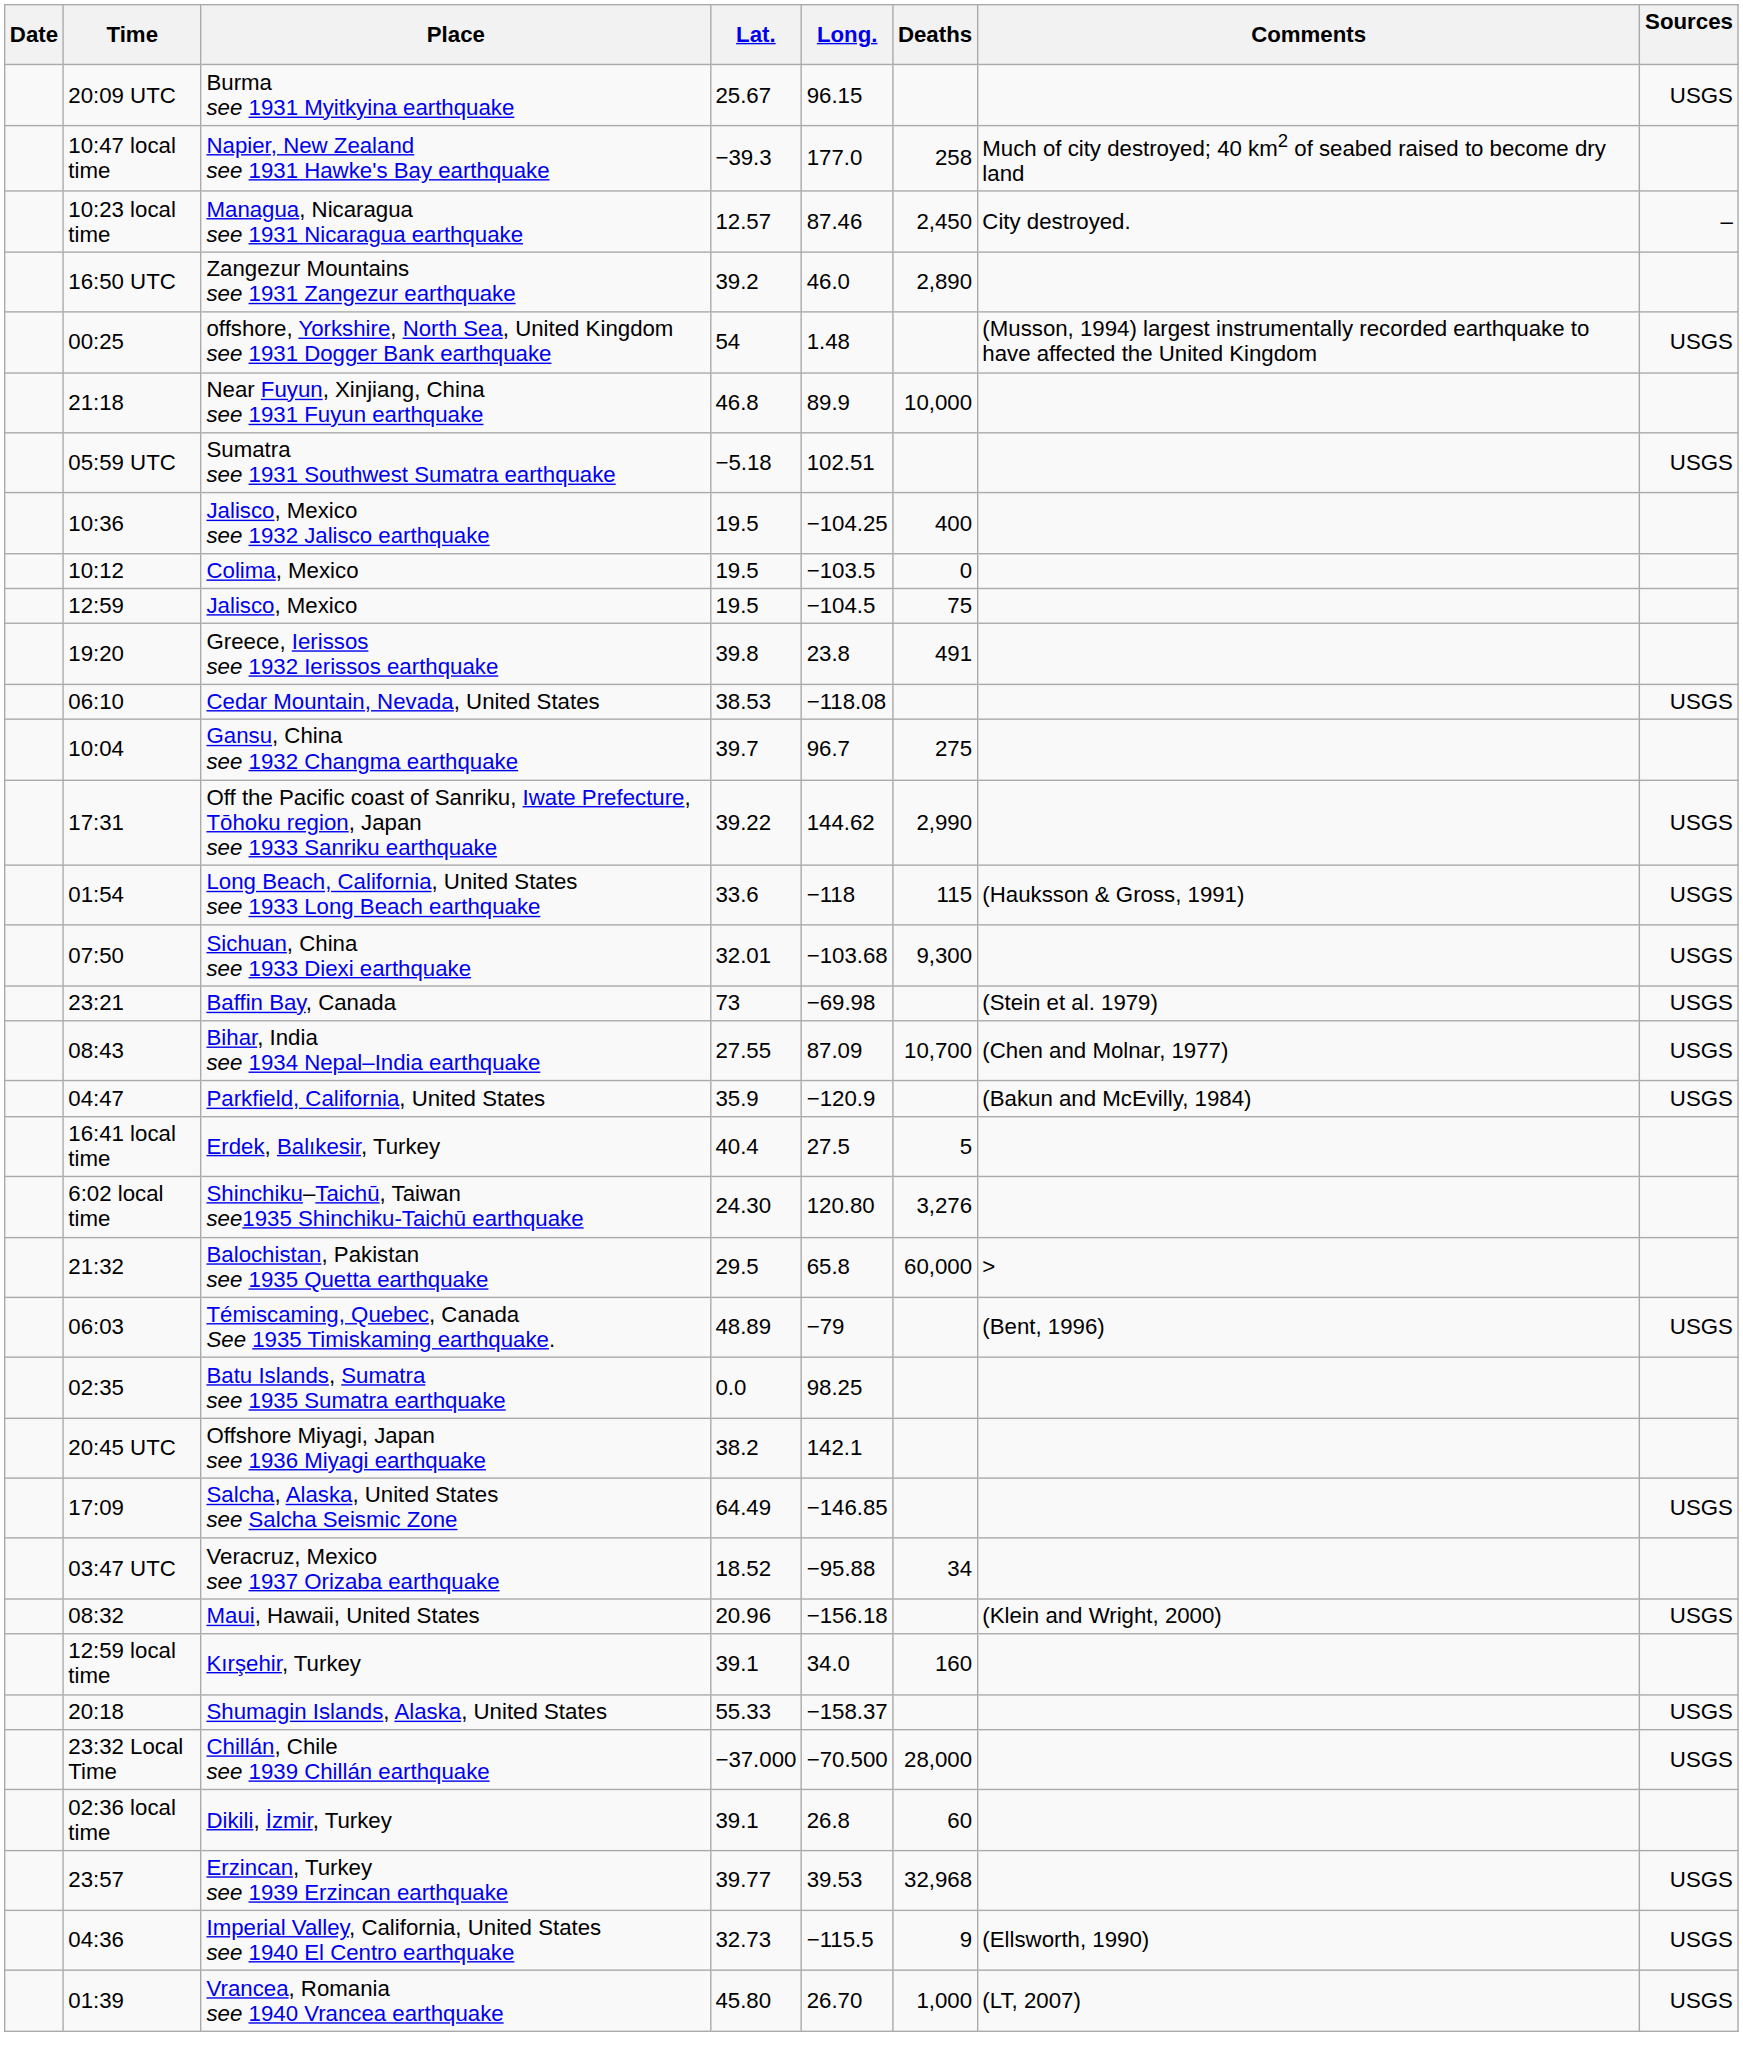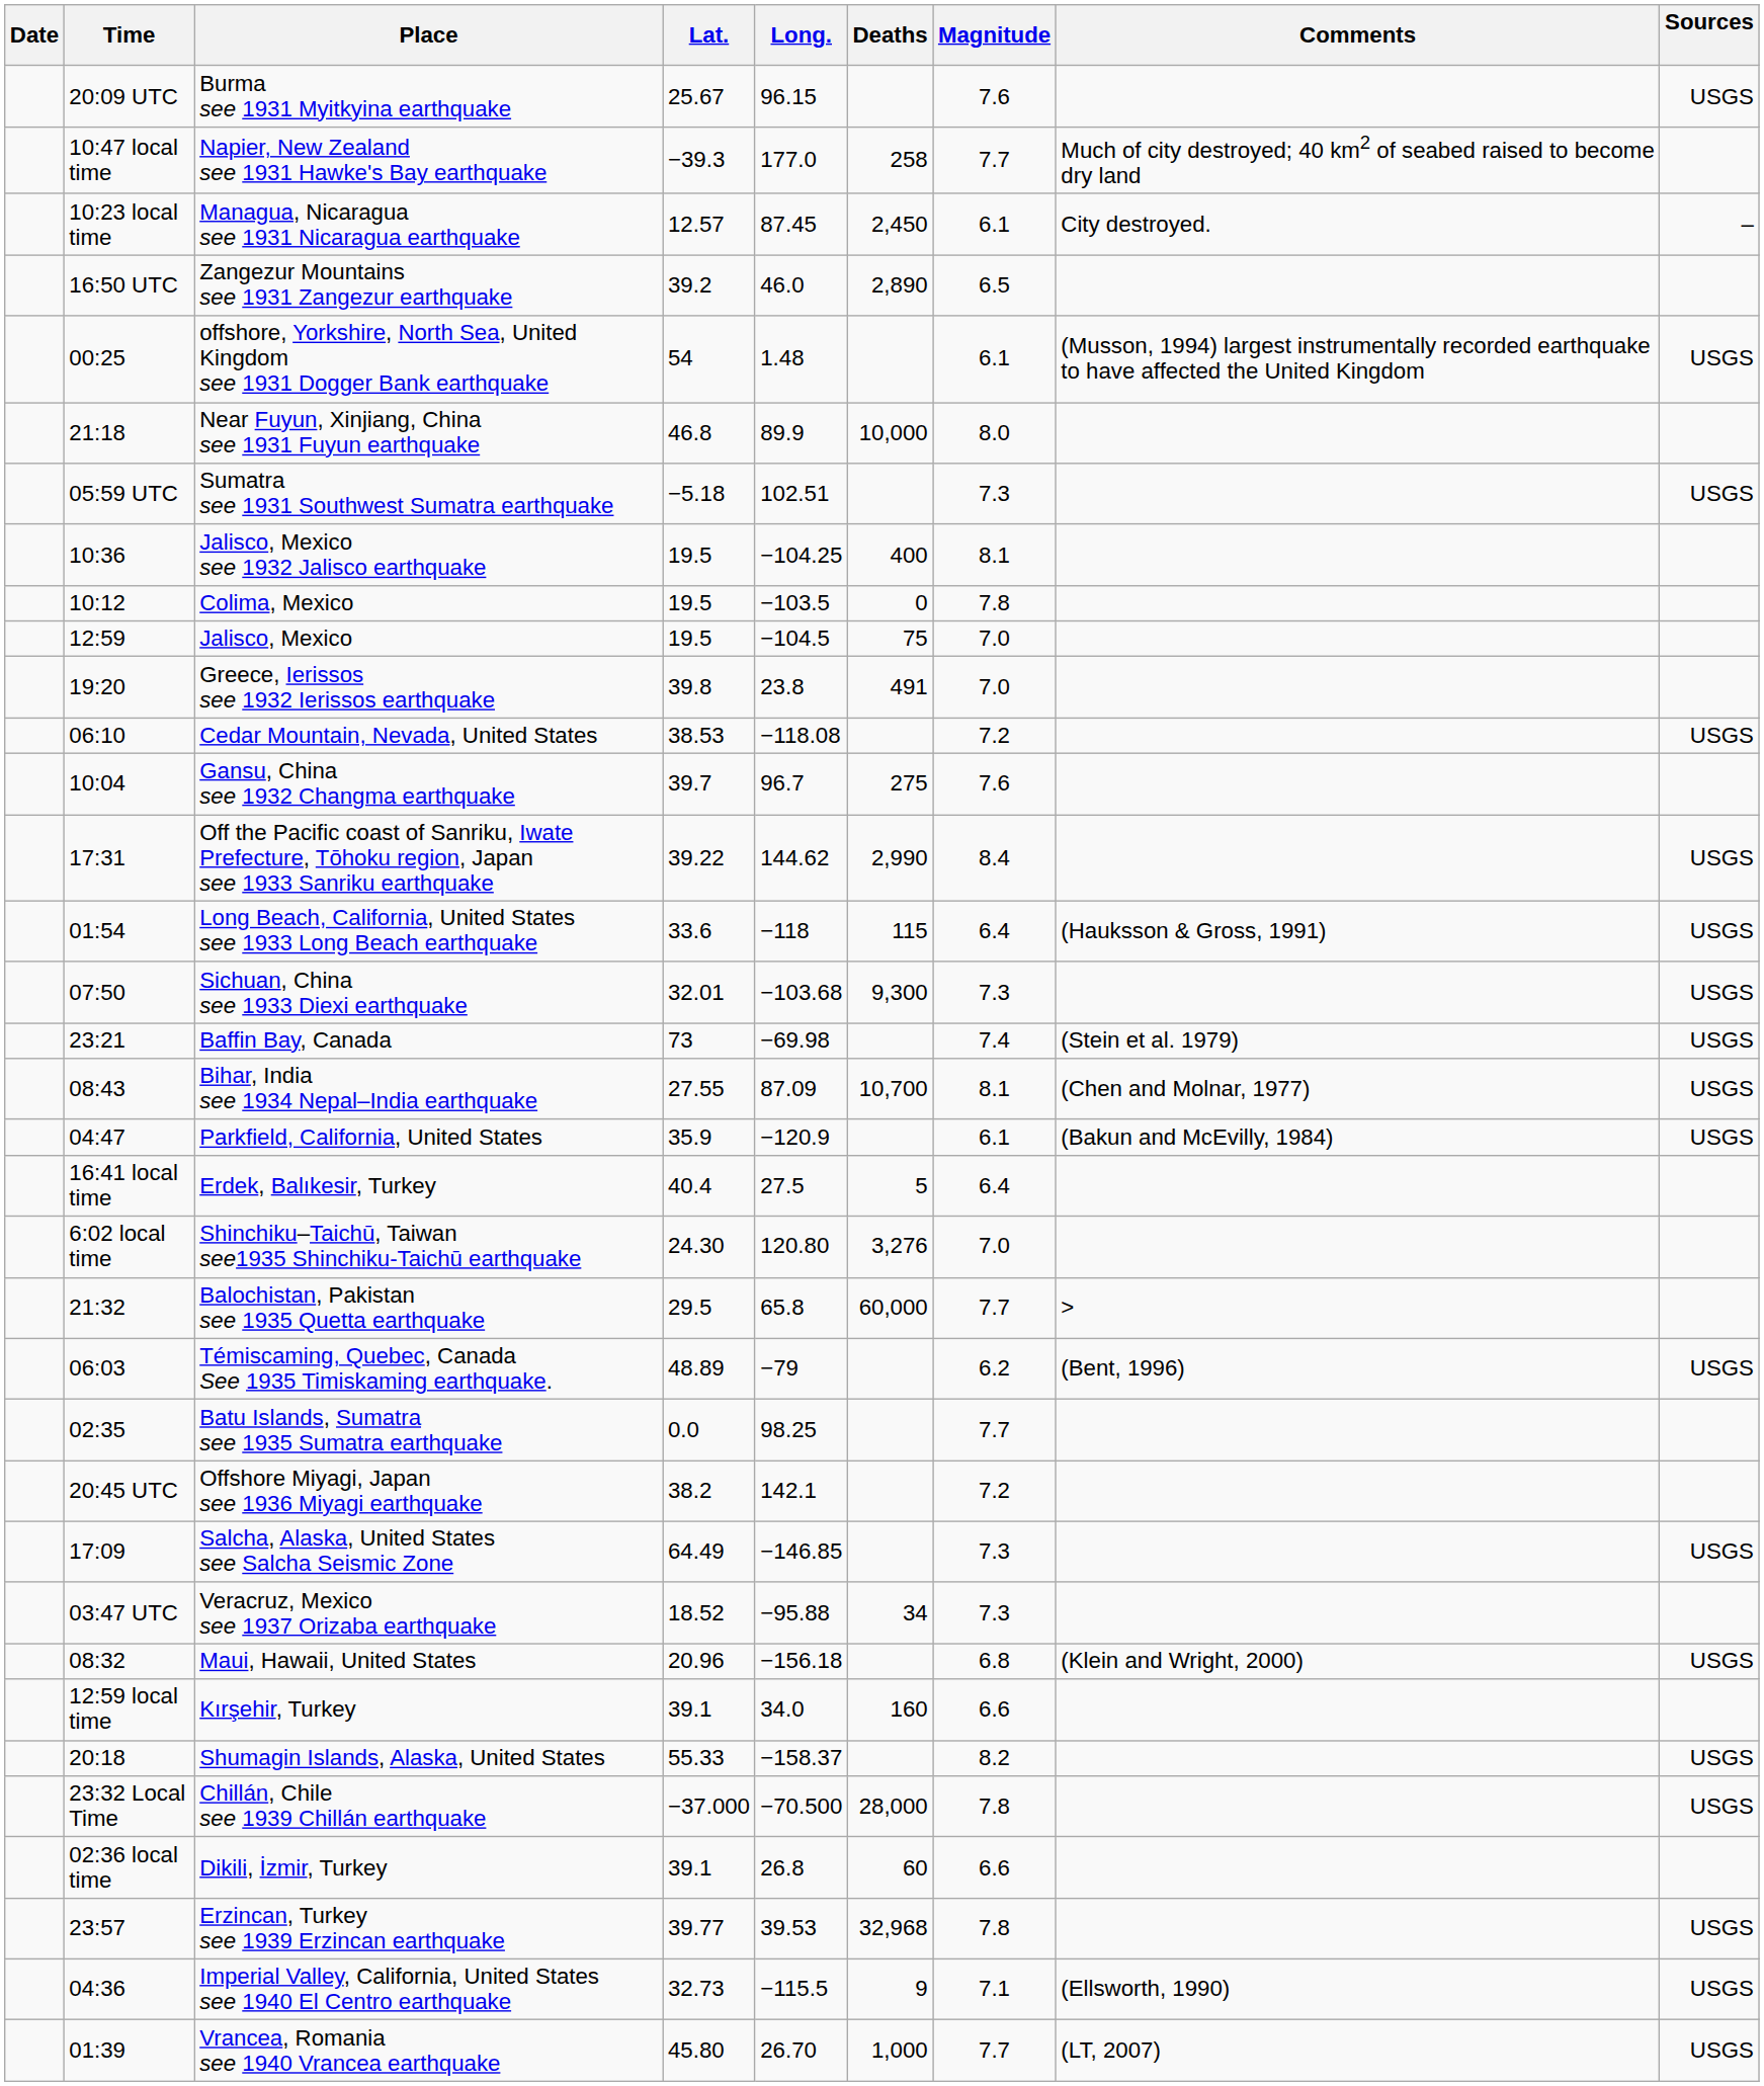 <table class="wikitable sortable">
 <tr>
 <th>Date</th>
 <th>Time</th>
 <th>Place</th>
 <th><a href='#'>Lat.</a></th>
 <th><a href='#'>Long.</a></th>
 <th> Deaths <br></th>
+<th> <a href='#'>Magnitude</a> <br></th>
 <th>Comments</th>
 <th>Sources <br> </th>
 </tr>
 <tr>
 <td></td>
 <td>20:09 UTC</td>
 <td>Burma <br><em>see</em> <a href='#'>1931 Myitkyina earthquake</a></td>
 <td>25.67</td>
 <td>96.15</td>
 <td align="right"></td>
+<td align="center">7.6</td>
 <td></td>
 <td align="right">USGS</td>
 </tr>
 <tr>
 <td></td>
 <td>10:47 local time</td>
 <td><a href='#'>Napier, New Zealand</a> <br><em>see</em> <a href='#'>1931 Hawke's Bay earthquake</a></td>
 <td>−39.3</td>
 <td>177.0</td>
 <td align="right">258</td>
+<td align="center">7.7</td>
 <td> Much of city destroyed; 40 km<sup>2</sup> of seabed raised to become dry land</td>
 <td align="right"></td>
 </tr>
 <tr>
 <td></td>
 <td>10:23 local time</td>
 <td><a href='#'>Managua</a>, Nicaragua <br><em>see</em> <a href='#'>1931 Nicaragua earthquake</a></td>
 <td>12.57</td>
-<td>87.46</td>
+<td>87.45</td>
 <td align="right">2,450</td>
+<td align="center">6.1</td>
 <td> City destroyed.</td>
 <td align="right">–</td>
 </tr>
 <tr>
 <td></td>
 <td>16:50 UTC</td>
 <td>Zangezur Mountains <br><em>see</em> <a href='#'>1931 Zangezur earthquake</a></td>
 <td>39.2</td>
 <td>46.0</td>
 <td align="right">2,890</td>
+<td align="center">6.5</td>
 <td></td>
 <td align="right"></td>
 </tr>
 <tr>
 <td></td>
 <td>00:25</td>
 <td>offshore, <a href='#'>Yorkshire</a>, <a href='#'>North Sea</a>, United Kingdom <br><em>see</em> <a href='#'>1931 Dogger Bank earthquake</a></td>
 <td>54</td>
 <td>1.48</td>
 <td></td>
+<td align="center">6.1</td>
 <td> (Musson, 1994) largest instrumentally recorded earthquake to have affected the United Kingdom</td>
 <td align="right">USGS</td>
 </tr>
 <tr>
 <td></td>
 <td>21:18</td>
 <td>Near <a href='#'>Fuyun</a>, Xinjiang, China <br><em>see</em> <a href='#'>1931 Fuyun earthquake</a></td>
 <td>46.8</td>
 <td>89.9</td>
 <td align="right">10,000</td>
+<td align="center">8.0</td>
 <td></td>
 <td align="right"></td>
 </tr>
 <tr>
 <td></td>
 <td>05:59 UTC</td>
 <td>Sumatra<br><em>see</em> <a href='#'>1931 Southwest Sumatra earthquake</a></td>
 <td>−5.18</td>
 <td>102.51</td>
 <td align="right"></td>
+<td align="center">7.3</td>
 <td></td>
 <td align="right">USGS</td>
 </tr>
 <tr>
 <td></td>
 <td>10:36</td>
 <td><a href='#'>Jalisco</a>, Mexico<br><em>see</em> <a href='#'>1932 Jalisco earthquake</a></td>
 <td>19.5</td>
 <td>−104.25</td>
 <td align="right">400</td>
+<td align="center">8.1</td>
 <td></td>
 <td align="right"></td>
 </tr>
 <tr>
 <td></td>
 <td>10:12</td>
 <td><a href='#'>Colima</a>, Mexico</td>
 <td>19.5</td>
 <td>−103.5</td>
 <td align="right">0</td>
+<td align="center">7.8</td>
 <td></td>
 <td align="right"></td>
 </tr>
 <tr>
 <td></td>
 <td>12:59</td>
 <td><a href='#'>Jalisco</a>, Mexico</td>
 <td>19.5</td>
 <td>−104.5</td>
 <td align="right">75</td>
+<td align="center">7.0</td>
 <td></td>
 <td align="right"></td>
 </tr>
 <tr>
 <td></td>
 <td>19:20</td>
 <td>Greece, <a href='#'>Ierissos</a><br><em>see</em> <a href='#'>1932 Ierissos earthquake</a></td>
 <td>39.8</td>
 <td>23.8</td>
 <td align="right">491</td>
+<td align="center">7.0</td>
 <td></td>
 <td align="right"></td>
 </tr>
 <tr>
 <td></td>
 <td>06:10</td>
 <td><a href='#'>Cedar Mountain, Nevada</a>, United States</td>
 <td>38.53</td>
 <td>−118.08</td>
 <td></td>
+<td align="center">7.2</td>
 <td></td>
 <td align="right">USGS</td>
 </tr>
 <tr>
 <td></td>
 <td>10:04</td>
 <td><a href='#'>Gansu</a>, China<br><em>see</em> <a href='#'>1932 Changma earthquake</a></td>
 <td>39.7</td>
 <td>96.7</td>
 <td align="right">275</td>
+<td align="center">7.6</td>
 <td></td>
 <td align="right"></td>
 </tr>
 <tr>
 <td></td>
 <td>17:31</td>
 <td>Off the Pacific coast of Sanriku, <a href='#'>Iwate Prefecture</a>, <a href='#'>Tōhoku region</a>, Japan<br><em>see</em> <a href='#'>1933 Sanriku earthquake</a></td>
 <td>39.22</td>
 <td>144.62</td>
 <td align="right">2,990</td>
+<td align="center">8.4</td>
 <td></td>
 <td align="right">USGS</td>
 </tr>
 <tr>
 <td></td>
 <td>01:54</td>
 <td><a href='#'>Long Beach, California</a>, United States <br> <em>see</em> <a href='#'>1933 Long Beach earthquake</a></td>
 <td>33.6</td>
 <td>−118</td>
 <td align="right">115</td>
+<td align="center">6.4</td>
 <td> (Hauksson & Gross, 1991)</td>
 <td align="right">USGS</td>
 </tr>
 <tr>
 <td></td>
 <td>07:50</td>
 <td><a href='#'>Sichuan</a>, China<br><em>see</em> <a href='#'>1933 Diexi earthquake</a></td>
 <td>32.01</td>
 <td>−103.68</td>
 <td align="right">9,300</td>
+<td align="center">7.3</td>
 <td></td>
 <td align="right">USGS</td>
 </tr>
 <tr>
 <td></td>
 <td>23:21</td>
 <td><a href='#'>Baffin Bay</a>, Canada</td>
 <td>73</td>
 <td>−69.98</td>
 <td></td>
+<td align="center">7.4</td>
 <td>(Stein et al. 1979)</td>
 <td align="right">USGS</td>
 </tr>
 <tr>
 <td></td>
 <td>08:43</td>
 <td><a href='#'>Bihar</a>, India <br> <em>see</em> <a href='#'>1934 Nepal–India earthquake</a></td>
 <td>27.55</td>
 <td>87.09</td>
 <td align="right">10,700</td>
+<td align="center">8.1</td>
 <td> (Chen and Molnar, 1977)</td>
 <td align="right">USGS</td>
 </tr>
 <tr>
 <td></td>
 <td>04:47</td>
 <td><a href='#'>Parkfield, California</a>, United States</td>
 <td>35.9</td>
 <td>−120.9</td>
 <td></td>
+<td align="center">6.1</td>
 <td> (Bakun and McEvilly, 1984)</td>
 <td align="right">USGS</td>
 </tr>
 <tr>
 <td></td>
 <td>16:41 local time</td>
 <td><a href='#'>Erdek</a>, <a href='#'>Balıkesir</a>, Turkey</td>
 <td>40.4</td>
 <td>27.5</td>
 <td align="right">5</td>
+<td align="center">6.4</td>
 <td></td>
 <td align="right"></td>
 </tr>
 <tr>
 <td></td>
 <td>6:02 local time</td>
 <td><a href='#'>Shinchiku</a>–<a href='#'>Taichū</a>, Taiwan<br><em>see</em><a href='#'>1935 Shinchiku-Taichū earthquake</a></td>
 <td>24.30</td>
 <td>120.80</td>
 <td align="right">3,276</td>
+<td align="center">7.0</td>
 <td></td>
 <td align="right"></td>
 </tr>
 <tr>
 <td></td>
 <td>21:32</td>
 <td><a href='#'>Balochistan</a>, Pakistan<br><em>see</em> <a href='#'>1935 Quetta earthquake</a></td>
 <td>29.5</td>
 <td>65.8</td>
 <td align="right">60,000</td>
+<td align="center">7.7</td>
 <td>></td>
 <td></td>
 </tr>
 <tr>
 <td></td>
 <td>06:03</td>
 <td><a href='#'>Témiscaming, Quebec</a>, Canada<br><em>See</em> <a href='#'>1935 Timiskaming earthquake</a>.</td>
 <td>48.89</td>
 <td>−79</td>
 <td></td>
+<td align="center">6.2</td>
 <td> (Bent, 1996)</td>
 <td align="right">USGS</td>
 </tr>
 <tr>
 <td></td>
 <td>02:35</td>
 <td><a href='#'>Batu Islands</a>, <a href='#'>Sumatra</a><br> <em>see</em> <a href='#'>1935 Sumatra earthquake</a></td>
 <td>0.0</td>
 <td>98.25</td>
 <td></td>
+<td align="center">7.7</td>
 <td></td>
 <td align="right"></td>
 </tr>
 <tr>
 <td></td>
 <td>20:45 UTC</td>
 <td>Offshore Miyagi, Japan<br><em>see</em> <a href='#'>1936 Miyagi earthquake</a></td>
 <td>38.2</td>
 <td>142.1</td>
 <td></td>
+<td align="center">7.2</td>
 <td></td>
 <td align="right"></td>
 </tr>
 <tr>
 <td></td>
 <td>17:09</td>
 <td><a href='#'>Salcha</a>, <a href='#'>Alaska</a>, United States<br><em>see</em> <a href='#'>Salcha Seismic Zone</a></td>
 <td>64.49</td>
 <td>−146.85</td>
 <td></td>
+<td align="center">7.3</td>
 <td></td>
 <td align="right">USGS</td>
 </tr>
 <tr>
 <td></td>
 <td>03:47 UTC</td>
 <td>Veracruz, Mexico<br><em>see</em> <a href='#'>1937 Orizaba earthquake</a></td>
 <td>18.52</td>
 <td>−95.88</td>
 <td align="right">34</td>
+<td align="center">7.3</td>
 <td></td>
 <td align="right"></td>
 </tr>
 <tr>
 <td></td>
 <td>08:32</td>
 <td><a href='#'>Maui</a>, Hawaii, United States</td>
 <td>20.96</td>
 <td>−156.18</td>
 <td></td>
+<td align="center">6.8</td>
 <td>(Klein and Wright, 2000)</td>
 <td align="right">USGS</td>
 </tr>
 <tr>
 <td></td>
 <td>12:59 local time</td>
 <td><a href='#'>Kırşehir</a>, Turkey</td>
 <td>39.1</td>
 <td>34.0</td>
 <td align="right">160</td>
+<td align="center">6.6</td>
 <td></td>
 <td align="right"></td>
 </tr>
 <tr>
 <td></td>
 <td>20:18</td>
 <td><a href='#'>Shumagin Islands</a>, <a href='#'>Alaska</a>, United States</td>
 <td>55.33</td>
 <td>−158.37</td>
 <td></td>
+<td align="center">8.2</td>
 <td></td>
 <td align="right">USGS</td>
 </tr>
 <tr>
 <td></td>
 <td>23:32 Local Time</td>
 <td><a href='#'>Chillán</a>, Chile<br> <em>see</em> <a href='#'>1939 Chillán earthquake</a></td>
 <td>−37.000</td>
 <td>−70.500</td>
 <td align="right">28,000</td>
+<td align="center">7.8</td>
 <td></td>
 <td align="right">USGS</td>
 </tr>
 <tr>
 <td></td>
 <td>02:36 local time</td>
 <td><a href='#'>Dikili</a>, <a href='#'>İzmir</a>, Turkey</td>
 <td>39.1</td>
 <td>26.8</td>
 <td align="right">60</td>
+<td align="center">6.6</td>
 <td></td>
 <td align="right"></td>
 </tr>
 <tr>
 <td></td>
 <td>23:57</td>
 <td><a href='#'>Erzincan</a>, Turkey<br> <em>see</em> <a href='#'>1939 Erzincan earthquake</a></td>
 <td>39.77</td>
 <td>39.53</td>
 <td align="right">32,968</td>
+<td align="center">7.8</td>
 <td></td>
 <td align="right">USGS</td>
 </tr>
 <tr>
 <td></td>
 <td>04:36</td>
 <td><a href='#'>Imperial Valley</a>, California, United States<br> <em>see</em> <a href='#'>1940 El Centro earthquake</a></td>
 <td>32.73</td>
 <td>−115.5</td>
 <td align="right">9</td>
+<td align="center">7.1</td>
 <td> (Ellsworth, 1990)</td>
 <td align="right">USGS</td>
 </tr>
 <tr>
 <td></td>
 <td>01:39</td>
 <td><a href='#'>Vrancea</a>, Romania<br><em>see</em> <a href='#'>1940 Vrancea earthquake</a></td>
 <td>45.80</td>
 <td>26.70</td>
 <td align="right">1,000</td>
+<td align="center">7.7</td>
 <td> (LT, 2007)</td>
 <td align="right">USGS</td>
 </tr>
 </table>
